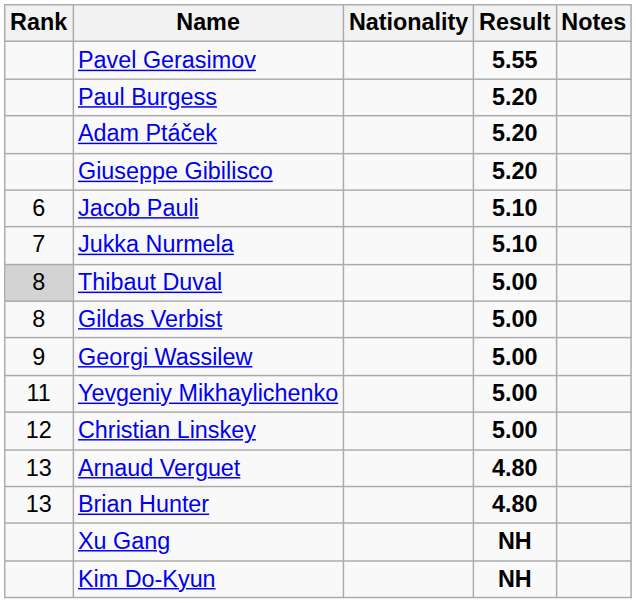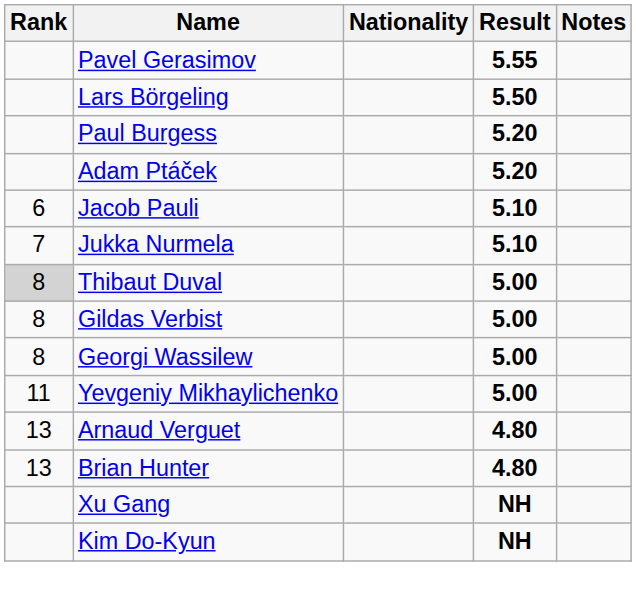 <table class="wikitable sortable" style="text-align:center">
 <tr>
 <th>Rank</th>
 <th>Name</th>
 <th>Nationality</th>
 <th>Result</th>
 <th>Notes</th>
 </tr>
 <tr>
 <td></td>
 <td align=left><a href='#'>Pavel Gerasimov</a></td>
 <td align=left></td>
 <td><strong>5.55</strong></td>
 <td></td>
 </tr>
 <tr>
 <td></td>
+<td align=left><a href='#'>Lars Börgeling</a></td>
+<td align=left></td>
+<td><strong>5.50</strong></td>
+<td></td>
+</tr>
+<tr>
+<td></td>
 <td align=left><a href='#'>Paul Burgess</a></td>
 <td align=left></td>
 <td><strong>5.20</strong></td>
 <td></td>
 </tr>
 <tr>
 <td></td>
 <td align=left><a href='#'>Adam Ptáček</a></td>
-<td align=left></td>
-<td><strong>5.20</strong></td>
-<td></td>
-</tr>
-<tr>
-<td></td>
-<td align=left><a href='#'>Giuseppe Gibilisco</a></td>
 <td align=left></td>
 <td><strong>5.20</strong></td>
 <td></td>
 </tr>
 <tr>
 <td>6</td>
 <td align=left><a href='#'>Jacob Pauli</a></td>
 <td align=left></td>
 <td><strong>5.10</strong></td>
 <td></td>
 </tr>
 <tr>
 <td>7</td>
 <td align=left><a href='#'>Jukka Nurmela</a></td>
 <td align=left></td>
 <td><strong>5.10</strong></td>
 <td></td>
 </tr>
 <tr>
 <td style="background: lightgrey;">8</td>
 <td align=left><a href='#'>Thibaut Duval</a></td>
 <td align=left></td>
 <td><strong>5.00</strong></td>
 <td></td>
 </tr>
 <tr>
 <td>8</td>
 <td align=left><a href='#'>Gildas Verbist</a></td>
 <td align=left></td>
 <td><strong>5.00</strong></td>
 <td></td>
 </tr>
 <tr>
-<td>9</td>
+<td>8</td>
 <td align=left><a href='#'>Georgi Wassilew</a></td>
 <td align=left></td>
 <td><strong>5.00</strong></td>
 <td></td>
 </tr>
 <tr>
 <td>11</td>
 <td align=left><a href='#'>Yevgeniy Mikhaylichenko</a></td>
-<td align=left></td>
-<td><strong>5.00</strong></td>
-<td></td>
-</tr>
-<tr>
-<td>12</td>
-<td align=left><a href='#'>Christian Linskey</a></td>
 <td align=left></td>
 <td><strong>5.00</strong></td>
 <td></td>
 </tr>
 <tr>
 <td>13</td>
 <td align=left><a href='#'>Arnaud Verguet</a></td>
 <td align=left></td>
 <td><strong>4.80</strong></td>
 <td></td>
 </tr>
 <tr>
 <td>13</td>
 <td align=left><a href='#'>Brian Hunter</a></td>
 <td align=left></td>
 <td><strong>4.80</strong></td>
 <td></td>
 </tr>
 <tr>
 <td></td>
 <td align=left><a href='#'>Xu Gang</a></td>
 <td align=left></td>
 <td><strong>NH</strong></td>
 <td></td>
 </tr>
 <tr>
 <td></td>
 <td align=left><a href='#'>Kim Do-Kyun</a></td>
 <td align=left></td>
 <td><strong>NH</strong></td>
 <td></td>
 </tr>
 </table>
